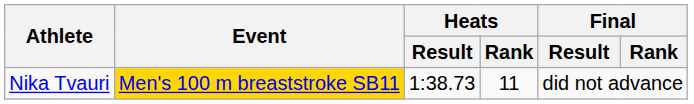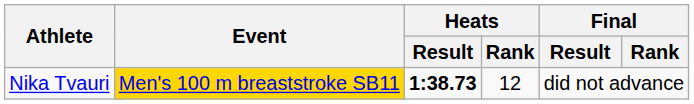 <table class=wikitable style="font-size:95%">
 <tr>
 <th rowspan="2">Athlete</th>
 <th rowspan="2">Event</th>
 <th colspan="2">Heats</th>
 <th colspan="2">Final</th>
 </tr>
 <tr>
 <th>Result</th>
 <th>Rank</th>
 <th>Result</th>
 <th>Rank</th>
 </tr>
 <tr align=center>
 <td align=left><a href='#'>Nika Tvauri</a></td>
 <td align=left style="background: gold;"><a href='#'>Men's 100 m breaststroke SB11</a></td>
-<td>1:38.73</td>
-<td>11</td>
+<td><strong>1:38.73</strong></td>
+<td>12</td>
 <td colspan="2">did not advance</td>
 </tr>
 </table>
